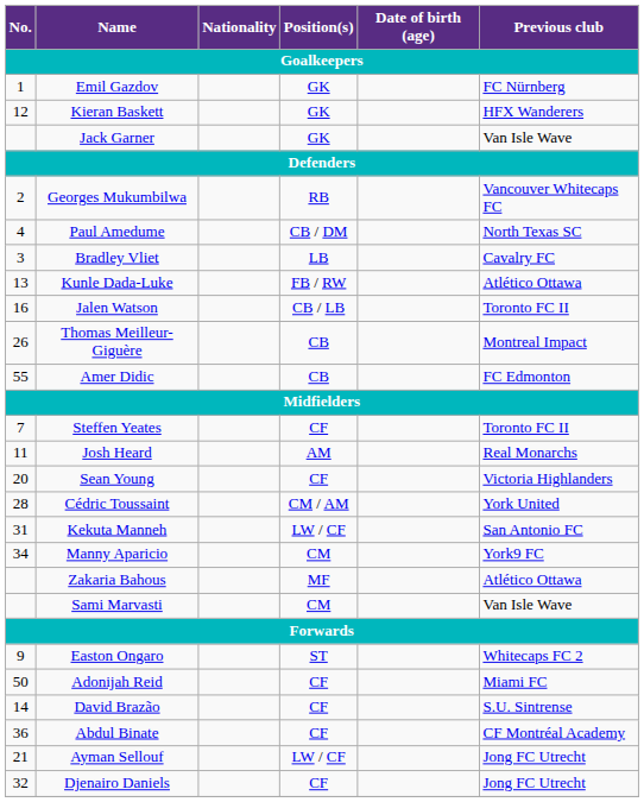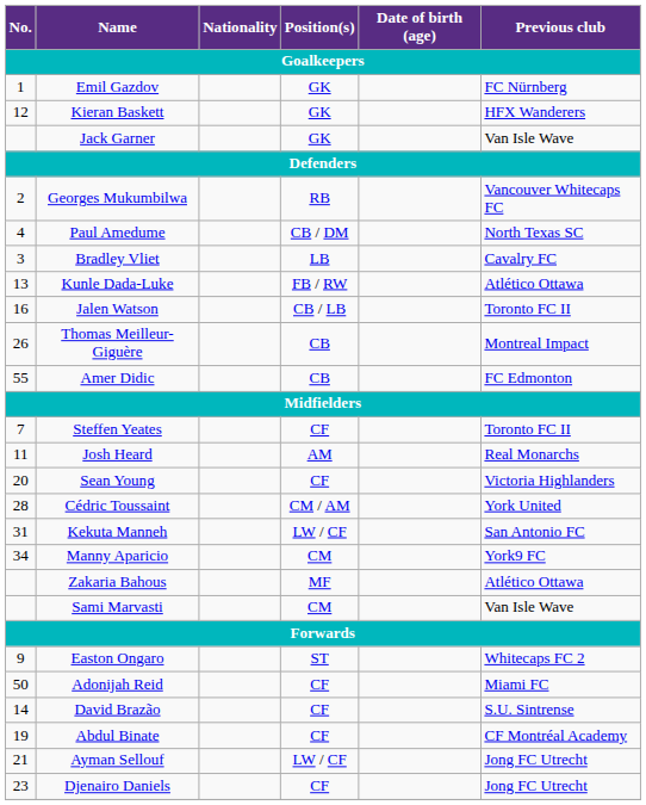 <table class="wikitable" style="text-align:center; font-size:86%; width:90%;">
 <tr>
 <th style="background:#582c83; color:white; text-align:center;">No.</th>
 <th style="background:#582c83; color:white; text-align:center;">Name</th>
 <th style="background:#582c83; color:white; text-align:center;">Nationality</th>
 <th style="background:#582c83; color:white; text-align:center;">Position(s)</th>
 <th style="background:#582c83; color:white; text-align:center;">Date of birth (age)</th>
 <th style="background:#582c83; color:white; text-align:center;">Previous club</th>
 </tr>
 <tr>
 <th colspan="9" style="background:#00b7bd; color:white; text-align:center;">Goalkeepers</th>
 </tr>
 <tr>
 <td>1</td>
 <td><a href='#'>Emil Gazdov</a></td>
 <td></td>
 <td><a href='#'>GK</a></td>
 <td></td>
 <td align="left"> <a href='#'>FC Nürnberg</a></td>
 </tr>
 <tr>
 <td>12</td>
 <td><a href='#'>Kieran Baskett</a></td>
 <td></td>
 <td><a href='#'>GK</a></td>
 <td></td>
 <td align="left"> <a href='#'>HFX Wanderers</a></td>
 </tr>
 <tr>
 <td></td>
 <td><a href='#'>Jack Garner</a></td>
 <td></td>
 <td><a href='#'>GK</a></td>
 <td></td>
 <td align="left"> Van Isle Wave</td>
 </tr>
 <tr>
 <th colspan="7" style="background:#00b7bd; color:white; text-align:center;">Defenders</th>
 </tr>
 <tr>
 <td>2</td>
 <td><a href='#'>Georges Mukumbilwa</a></td>
 <td></td>
 <td><a href='#'>RB</a></td>
 <td></td>
 <td align="left"> <a href='#'>Vancouver Whitecaps FC</a></td>
 </tr>
 <tr>
 <td>4</td>
 <td><a href='#'>Paul Amedume</a></td>
 <td></td>
 <td><a href='#'>CB</a> / <a href='#'>DM</a></td>
 <td></td>
 <td align="left"> <a href='#'>North Texas SC</a></td>
 </tr>
 <tr>
 <td>3</td>
 <td><a href='#'>Bradley Vliet</a></td>
 <td></td>
 <td><a href='#'>LB</a></td>
 <td></td>
 <td align="left"> <a href='#'>Cavalry FC</a></td>
 </tr>
 <tr>
 <td>13</td>
 <td><a href='#'>Kunle Dada-Luke</a></td>
 <td></td>
 <td><a href='#'>FB</a> / <a href='#'>RW</a></td>
 <td></td>
 <td align="left"> <a href='#'>Atlético Ottawa</a></td>
 </tr>
 <tr>
 <td>16</td>
 <td><a href='#'>Jalen Watson</a></td>
 <td></td>
 <td><a href='#'>CB</a> / <a href='#'>LB</a></td>
 <td></td>
 <td align="left"> <a href='#'>Toronto FC II</a></td>
 </tr>
 <tr>
 <td>26</td>
 <td><a href='#'>Thomas Meilleur-Giguère</a></td>
 <td></td>
 <td><a href='#'>CB</a></td>
 <td></td>
 <td align="left"> <a href='#'>Montreal Impact</a></td>
 </tr>
 <tr>
 <td>55</td>
 <td><a href='#'>Amer Didic</a></td>
 <td></td>
 <td><a href='#'>CB</a></td>
 <td></td>
 <td align="left"> <a href='#'>FC Edmonton</a></td>
 </tr>
 <tr>
 <th colspan="7" style="background:#00b7bd; color:white; text-align:center;">Midfielders</th>
 </tr>
 <tr>
 <td>7</td>
 <td><a href='#'>Steffen Yeates</a></td>
 <td></td>
 <td><a href='#'>CF</a></td>
 <td></td>
 <td align="left"> <a href='#'>Toronto FC II</a></td>
 </tr>
 <tr>
 <td>11</td>
 <td><a href='#'>Josh Heard</a></td>
 <td></td>
 <td><a href='#'>AM</a></td>
 <td></td>
 <td align="left"> <a href='#'>Real Monarchs</a></td>
 </tr>
 <tr>
 <td>20</td>
 <td><a href='#'>Sean Young</a></td>
 <td></td>
 <td><a href='#'>CF</a></td>
 <td></td>
 <td align="left"> <a href='#'>Victoria Highlanders</a></td>
 </tr>
 <tr>
 <td>28</td>
 <td><a href='#'>Cédric Toussaint</a></td>
 <td></td>
 <td><a href='#'>CM</a> / <a href='#'>AM</a></td>
 <td></td>
 <td align="left"> <a href='#'>York United</a></td>
 </tr>
 <tr>
 <td>31</td>
 <td><a href='#'>Kekuta Manneh</a></td>
 <td></td>
 <td><a href='#'>LW</a> / <a href='#'>CF</a></td>
 <td></td>
 <td align="left"> <a href='#'>San Antonio FC</a></td>
 </tr>
 <tr>
 <td>34</td>
 <td><a href='#'>Manny Aparicio</a></td>
 <td></td>
 <td><a href='#'>CM</a></td>
 <td></td>
 <td align="left"> <a href='#'>York9 FC</a></td>
 </tr>
 <tr>
 <td></td>
 <td><a href='#'>Zakaria Bahous</a></td>
 <td></td>
 <td><a href='#'>MF</a></td>
 <td></td>
 <td align="left"> <a href='#'>Atlético Ottawa</a></td>
 </tr>
 <tr>
 <td></td>
 <td><a href='#'>Sami Marvasti</a></td>
 <td></td>
 <td><a href='#'>CM</a></td>
 <td></td>
 <td align="left"> Van Isle Wave</td>
 </tr>
 <tr>
 <th colspan="7" style="background:#00b7bd; color:white; text-align:center;">Forwards</th>
 </tr>
 <tr>
 <td>9</td>
 <td><a href='#'>Easton Ongaro</a></td>
 <td></td>
 <td><a href='#'>ST</a></td>
 <td></td>
 <td align="left"> <a href='#'>Whitecaps FC 2</a></td>
 </tr>
 <tr>
 <td>50</td>
 <td><a href='#'>Adonijah Reid</a></td>
 <td></td>
 <td><a href='#'>CF</a></td>
 <td></td>
 <td align="left"> <a href='#'>Miami FC</a></td>
 </tr>
 <tr>
 <td>14</td>
 <td><a href='#'>David Brazão</a></td>
 <td></td>
 <td><a href='#'>CF</a></td>
 <td></td>
 <td align="left"> <a href='#'>S.U. Sintrense</a></td>
 </tr>
 <tr>
-<td>36</td>
+<td>19</td>
 <td><a href='#'>Abdul Binate</a></td>
 <td></td>
 <td><a href='#'>CF</a></td>
 <td></td>
 <td align="left"> <a href='#'>CF Montréal Academy</a></td>
 </tr>
 <tr>
 <td>21</td>
 <td><a href='#'>Ayman Sellouf</a></td>
 <td></td>
 <td><a href='#'>LW</a> / <a href='#'>CF</a></td>
 <td></td>
 <td align="left"> <a href='#'>Jong FC Utrecht</a></td>
 </tr>
 <tr>
-<td>32</td>
+<td>23</td>
 <td><a href='#'>Djenairo Daniels</a></td>
 <td></td>
 <td><a href='#'>CF</a></td>
 <td></td>
 <td align="left"> <a href='#'>Jong FC Utrecht</a></td>
 </tr>
 <tr>
 </tr>
 </table>
